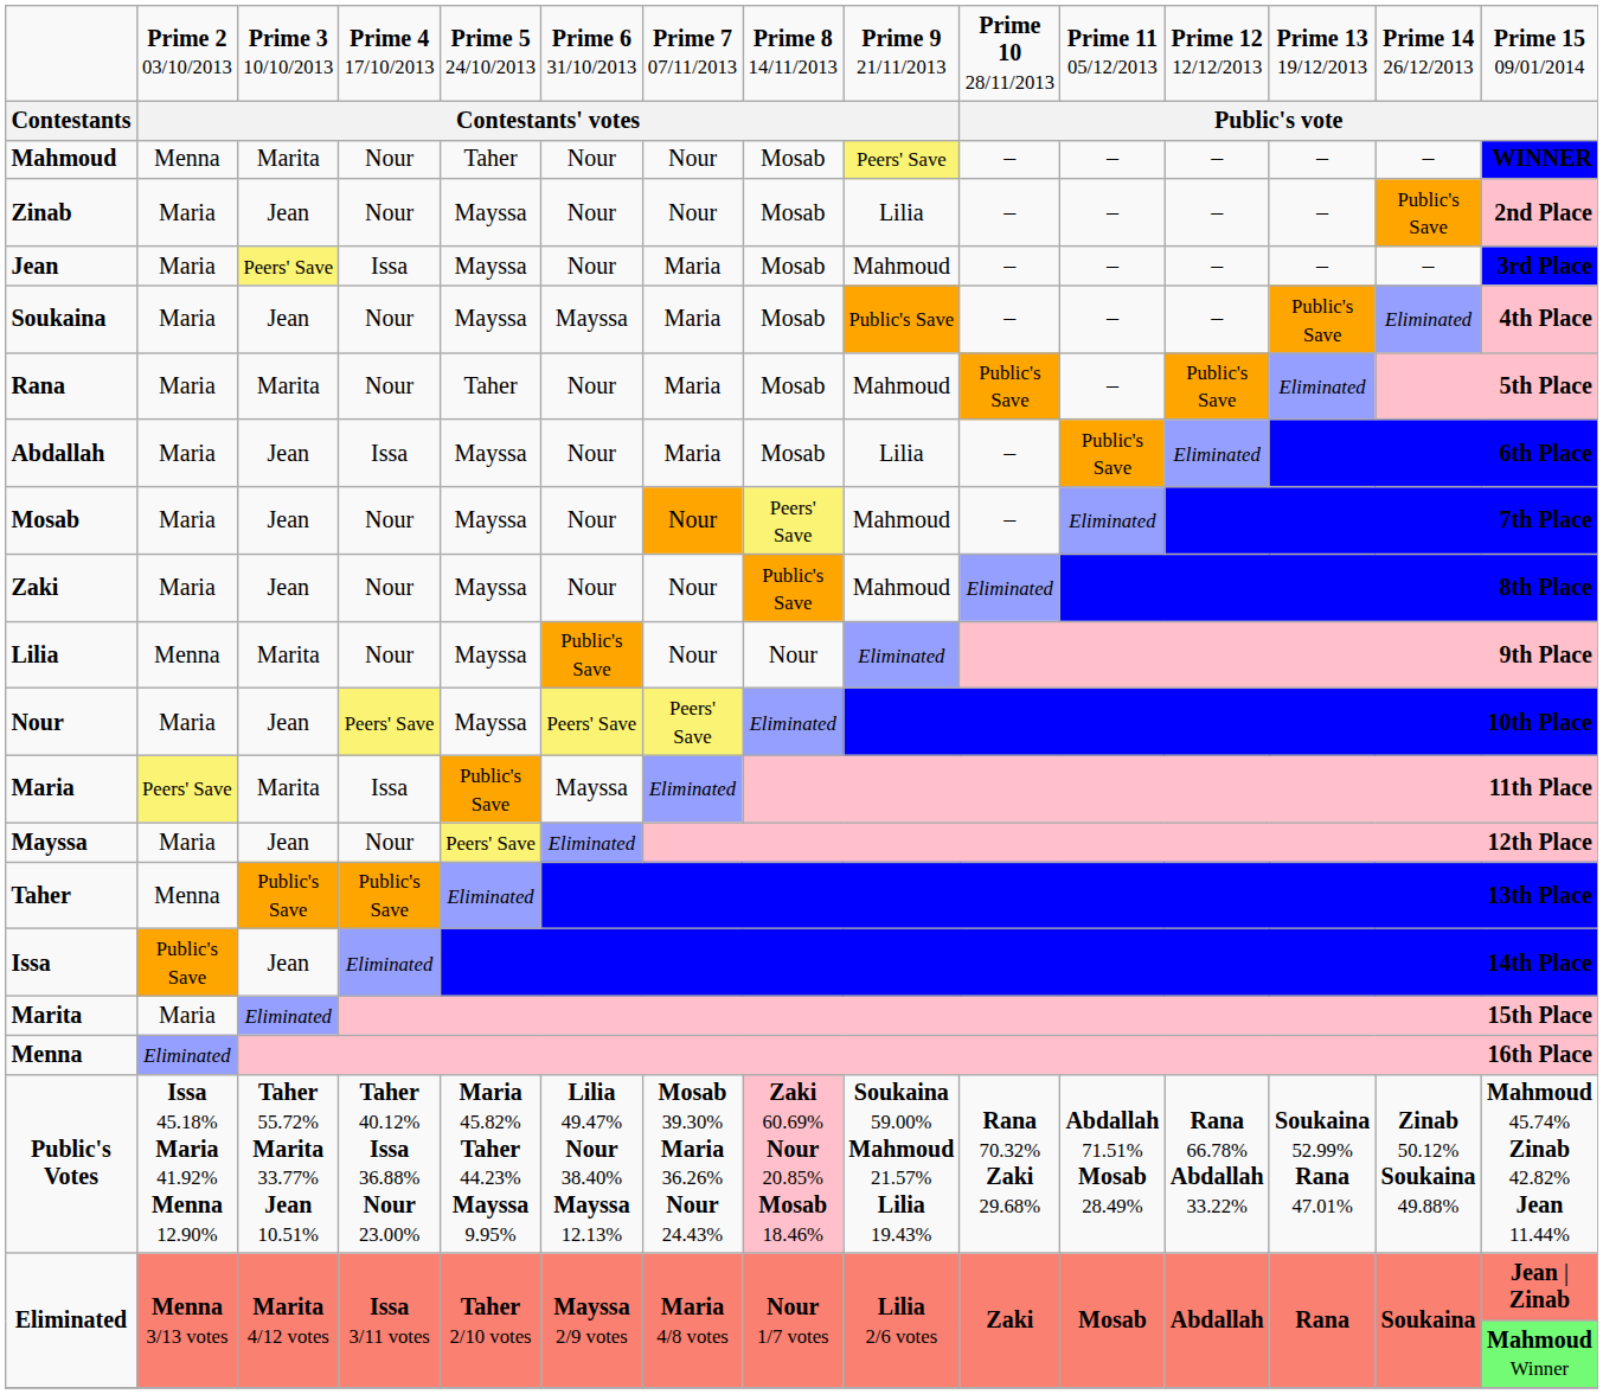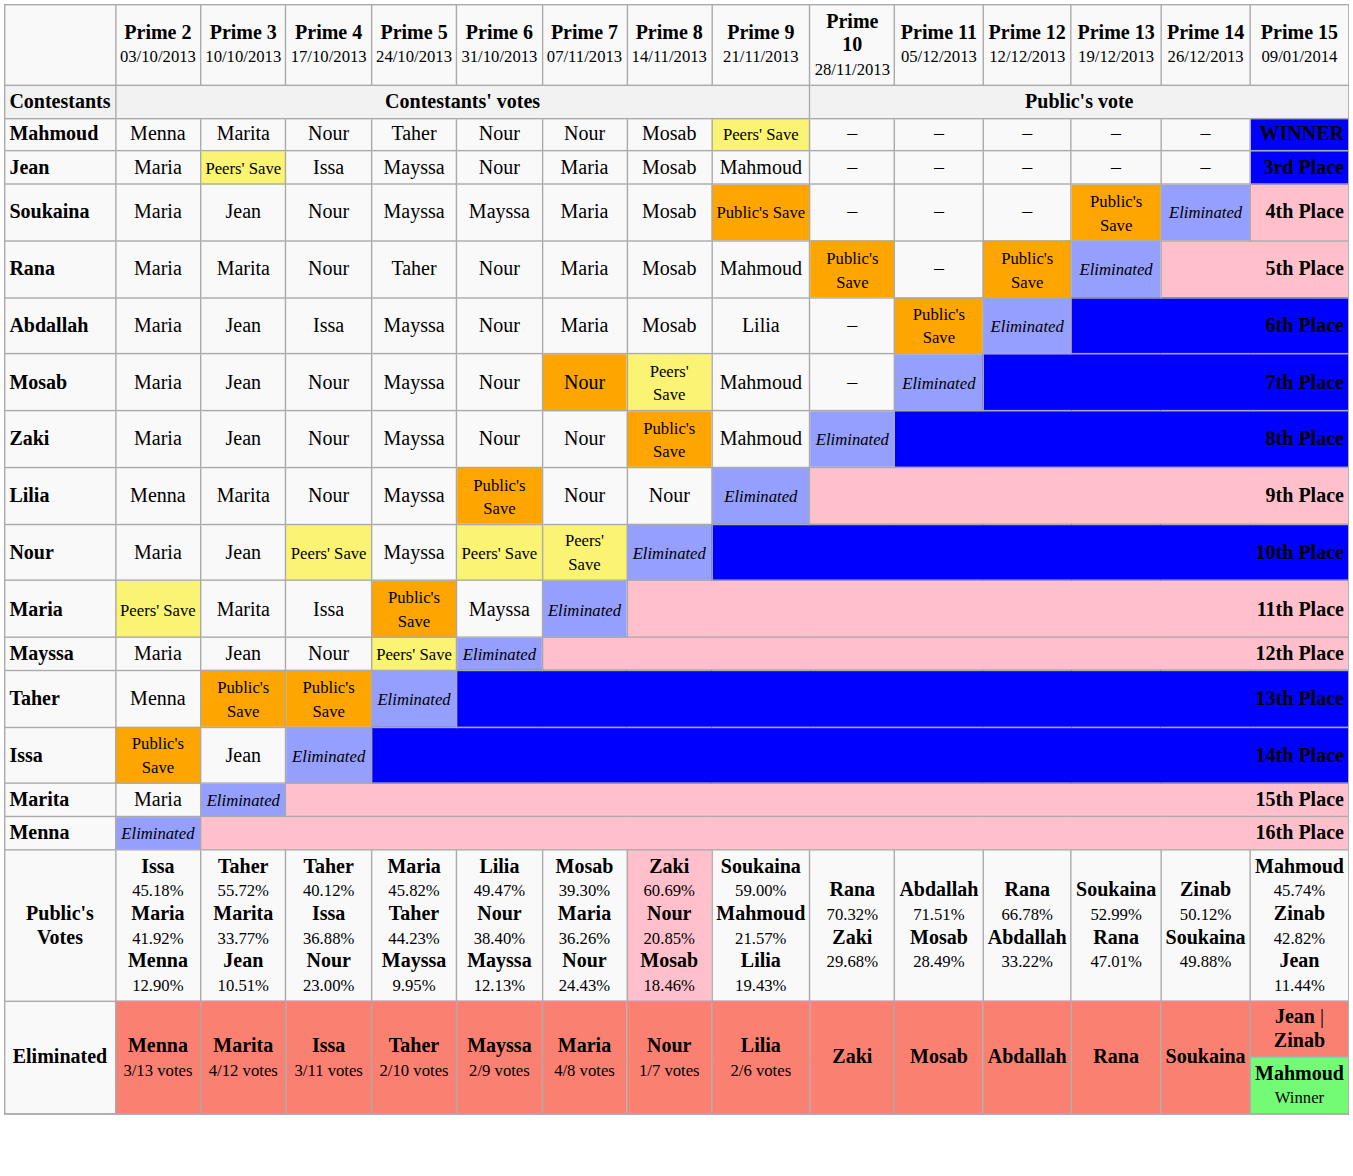 <table class="wikitable" style="font-size:90%; text-align:center; width: 96%; margin-left: auto;table-layout:auto; margin-right: auto;">
 <tr>
 <td></td>
 <td align="center"><strong>Prime 2</strong> <br><small>03/10/2013</small></td>
 <td align="center"><strong>Prime 3</strong> <br><small>10/10/2013</small></td>
 <td align="center"><strong>Prime 4</strong> <br><small>17/10/2013</small></td>
 <td align="center"><strong>Prime 5</strong> <br><small>24/10/2013</small></td>
 <td align="center"><strong>Prime 6</strong> <br><small>31/10/2013</small></td>
 <td align="center"><strong>Prime 7</strong> <br><small>07/11/2013</small></td>
 <td align="center"><strong>Prime 8</strong> <br><small>14/11/2013</small></td>
 <td align="center"><strong>Prime 9</strong> <br><small>21/11/2013</small></td>
 <td align="center"><strong>Prime 10</strong> <br><small>28/11/2013</small></td>
 <td align="center"><strong>Prime 11</strong> <br><small>05/12/2013</small></td>
 <td align="center"><strong>Prime 12</strong> <br><small>12/12/2013</small></td>
 <td align="center"><strong>Prime 13</strong> <br><small>19/12/2013</small></td>
 <td align="center"><strong>Prime 14</strong> <br><small>26/12/2013</small></td>
 <td align="center"><strong>Prime 15</strong> <br><small>09/01/2014</small></td>
 </tr>
 <tr>
 <th style="width: 8%;">Contestants</th>
 <th colspan="8" align="center">Contestants' votes</th>
 <th colspan="6" align="center">Public's vote</th>
 </tr>
 <tr>
 <td style="text-align:left;"><strong>Mahmoud</strong></td>
 <td>Menna</td>
 <td>Marita</td>
 <td>Nour</td>
 <td>Taher</td>
 <td>Nour</td>
 <td>Nour</td>
 <td>Mosab</td>
 <td style="background:#FBF373"><small> Peers' Save</small></td>
 <td>–</td>
 <td>–</td>
 <td>–</td>
 <td>–</td>
 <td>–</td>
 <td bgcolor="blue" colspan="1" style="text-align:right;"><strong>WINNER</strong></td>
-</tr>
-<tr>
-<td style="text-align:left;"><strong>Zinab</strong></td>
-<td>Maria</td>
-<td>Jean</td>
-<td>Nour</td>
-<td>Mayssa</td>
-<td>Nour</td>
-<td>Nour</td>
-<td>Mosab</td>
-<td>Lilia</td>
-<td>–</td>
-<td>–</td>
-<td>–</td>
-<td>–</td>
-<td style="background:orange"><small> Public's Save</small></td>
-<td bgcolor="pink" colspan="1" style="text-align:right;"><strong>2nd Place</strong></td>
 </tr>
 <tr>
 <td style="text-align:left;"> <strong>Jean</strong></td>
 <td>Maria</td>
 <td style="background:#FBF373"><small> Peers' Save</small></td>
 <td>Issa</td>
 <td>Mayssa</td>
 <td>Nour</td>
 <td>Maria</td>
 <td>Mosab</td>
 <td>Mahmoud</td>
 <td>–</td>
 <td>–</td>
 <td>–</td>
 <td>–</td>
 <td>–</td>
 <td bgcolor="blue" colspan="1" style="text-align:right;"><strong>3rd Place</strong></td>
 </tr>
 <tr>
 <td style="text-align:left;"><strong>Soukaina</strong></td>
 <td>Maria</td>
 <td>Jean</td>
 <td>Nour</td>
 <td>Mayssa</td>
 <td>Mayssa</td>
 <td>Maria</td>
 <td>Mosab</td>
 <td style="background:orange"><small> Public's Save</small></td>
 <td>–</td>
 <td>–</td>
 <td>–</td>
 <td style="background:orange"><small> Public's Save</small></td>
 <td style="background:#959FFD"><small><em>Eliminated</em></small></td>
 <td bgcolor="pink" colspan="1" style="text-align:right;"><strong>4th Place</strong></td>
 </tr>
 <tr>
 <td style="text-align:left;"><strong>Rana</strong></td>
 <td>Maria</td>
 <td>Marita</td>
 <td>Nour</td>
 <td>Taher</td>
 <td>Nour</td>
 <td>Maria</td>
 <td>Mosab</td>
 <td>Mahmoud</td>
 <td style="background:orange"><small> Public's Save</small></td>
 <td>–</td>
 <td style="background:orange"><small> Public's Save</small></td>
 <td style="background:#959FFD"><small><em>Eliminated</em></small></td>
 <td bgcolor="pink" colspan="2" style="text-align:right;"><strong>5th Place</strong></td>
 </tr>
 <tr>
 <td style="text-align:left;"><strong>Abdallah</strong></td>
 <td>Maria</td>
 <td>Jean</td>
 <td>Issa</td>
 <td>Mayssa</td>
 <td>Nour</td>
 <td>Maria</td>
 <td>Mosab</td>
 <td>Lilia</td>
 <td>–</td>
 <td style="background:orange"><small> Public's Save</small></td>
 <td style="background:#959FFD"><small><em>Eliminated</em></small></td>
 <td bgcolor="blue" colspan="3" style="text-align:right;"><strong>6th Place</strong></td>
 </tr>
 <tr>
 <td style="text-align:left;"><strong>Mosab</strong></td>
 <td>Maria</td>
 <td>Jean</td>
 <td>Nour</td>
 <td>Mayssa</td>
 <td>Nour</td>
 <td style="background: orange">Nour</td>
 <td style="background:#FBF373"><small> Peers' Save</small></td>
 <td>Mahmoud</td>
 <td>–</td>
 <td style="background:#959FFD"><small><em>Eliminated</em></small></td>
 <td bgcolor="blue" colspan="4" style="text-align:right;"><strong>7th Place</strong></td>
 </tr>
 <tr>
 <td style="text-align:left;"><strong>Zaki</strong></td>
 <td>Maria</td>
 <td>Jean</td>
 <td>Nour</td>
 <td>Mayssa</td>
 <td>Nour</td>
 <td>Nour</td>
 <td style="background:orange"><small> Public's Save</small></td>
 <td>Mahmoud</td>
 <td style="background:#959FFD"><small><em>Eliminated</em></small></td>
 <td bgcolor="blue" colspan="5" style="text-align:right;"><strong>8th Place</strong></td>
 </tr>
 <tr>
 <td style="text-align:left;"><strong>Lilia</strong></td>
 <td>Menna</td>
 <td>Marita</td>
 <td>Nour</td>
 <td>Mayssa</td>
 <td style="background:orange"><small> Public's Save</small></td>
 <td>Nour</td>
 <td>Nour</td>
 <td style="background:#959FFD"><small><em>Eliminated</em></small></td>
 <td bgcolor="pink" colspan="6" style="text-align:right;"><strong>9th Place</strong></td>
 </tr>
 <tr>
 <td style="text-align:left;"><strong>Nour</strong></td>
 <td>Maria</td>
 <td>Jean</td>
 <td style="background:#FBF373"><small> Peers' Save</small></td>
 <td>Mayssa</td>
 <td style="background:#FBF373"><small> Peers' Save</small></td>
 <td style="background:#FBF373"><small> Peers' Save</small></td>
 <td style="background:#959FFD"><small><em>Eliminated</em></small></td>
 <td bgcolor="blue" colspan="7" style="text-align:right;"><strong>10th Place</strong></td>
 </tr>
 <tr>
 <td style="text-align:left;"><strong>Maria</strong></td>
 <td style="background:#FBF373"><small> Peers' Save</small></td>
 <td>Marita</td>
 <td>Issa</td>
 <td style="background:orange"><small> Public's Save</small></td>
 <td>Mayssa</td>
 <td style="background:#959FFD"><small><em>Eliminated</em></small></td>
 <td bgcolor="pink" colspan="8" style="text-align:right;"><strong>11th Place</strong></td>
 </tr>
 <tr>
 <td style="text-align:left;"><strong>Mayssa</strong></td>
 <td>Maria</td>
 <td>Jean</td>
 <td>Nour</td>
 <td style="background:#FBF373"><small> Peers' Save</small></td>
 <td style="background:#959FFD"><small><em>Eliminated</em></small></td>
 <td bgcolor="pink" colspan="9" style="text-align:right;"><strong>12th Place</strong></td>
 </tr>
 <tr>
 <td style="text-align:left;"><strong>Taher</strong></td>
 <td>Menna</td>
 <td style="background:orange"><small> Public's Save</small></td>
 <td style="background:orange"><small> Public's Save</small></td>
 <td style="background:#959FFD"><small><em>Eliminated</em></small></td>
 <td bgcolor="blue" colspan="10" style="text-align:right;"><strong>13th Place</strong></td>
 </tr>
 <tr>
 <td style="text-align:left;"><strong>Issa</strong></td>
 <td style="background:orange"><small> Public's Save</small></td>
 <td>Jean</td>
 <td style="background:#959FFD"><small><em>Eliminated</em></small></td>
 <td bgcolor="blue" colspan="11" style="text-align:right;"><strong>14th Place</strong></td>
 </tr>
 <tr>
 <td style="text-align:left;"><strong>Marita</strong></td>
 <td>Maria</td>
 <td style="background:#959FFD"><small><em>Eliminated</em></small></td>
 <td bgcolor="pink" colspan="12" style="text-align:right;"><strong>15th Place</strong></td>
 </tr>
 <tr>
 <td style="text-align:left;"><strong>Menna</strong></td>
 <td style="background:#959FFD"><small><em>Eliminated</em></small></td>
 <td bgcolor="pink" colspan="13" style="text-align:right;"><strong>16th Place</strong></td>
 </tr>
 <tr>
 <td><strong>Public's Votes</strong></td>
 <td><strong>Issa</strong> <br> <small>45.18%</small> <br> <strong>Maria</strong> <br> <small>41.92%</small> <br> <strong>Menna</strong> <br> <small>12.90%</small></td>
 <td><strong>Taher</strong> <br> <small>55.72%</small> <br> <strong>Marita</strong> <br> <small>33.77%</small> <br> <strong>Jean</strong> <br> <small>10.51%</small></td>
 <td><strong>Taher</strong> <br> <small>40.12%</small> <br> <strong>Issa</strong> <br> <small>36.88%</small> <br> <strong>Nour</strong> <br> <small>23.00%</small></td>
 <td><strong>Maria</strong> <br> <small>45.82%</small> <br> <strong>Taher</strong> <br> <small>44.23%</small> <br> <strong>Mayssa</strong> <br> <small>9.95%</small></td>
 <td><strong>Lilia</strong> <br> <small>49.47%</small> <br> <strong>Nour</strong> <br> <small>38.40%</small> <br> <strong>Mayssa</strong> <br> <small>12.13%</small></td>
 <td><strong>Mosab</strong> <br> <small>39.30%</small> <br> <strong>Maria</strong> <br> <small>36.26%</small> <br> <strong>Nour</strong> <br> <small>24.43%</small></td>
 <td style="background: pink;"><strong>Zaki</strong> <br> <small>60.69%</small> <br> <strong>Nour</strong> <br> <small>20.85%</small> <br> <strong>Mosab</strong> <br> <small>18.46%</small></td>
 <td><strong>Soukaina</strong><br> <small>59.00%</small> <br> <strong>Mahmoud</strong> <br> <small>21.57%</small> <br> <strong>Lilia</strong> <br> <small>19.43%</small></td>
 <td><strong>Rana</strong><br> <small>70.32%</small> <br> <strong>Zaki</strong> <br> <small>29.68%</small></td>
 <td><strong>Abdallah</strong><br> <small>71.51%</small> <br> <strong>Mosab</strong> <br> <small>28.49%</small></td>
 <td><strong>Rana</strong><br> <small>66.78%</small> <br> <strong>Abdallah</strong> <br> <small>33.22%</small></td>
 <td><strong>Soukaina</strong><br> <small>52.99%</small> <br> <strong>Rana</strong> <br> <small>47.01%</small></td>
 <td><strong>Zinab</strong><br> <small>50.12%</small> <br> <strong>Soukaina</strong> <br> <small>49.88%</small></td>
 <td><strong>Mahmoud</strong> <br> <small>45.74%</small> <br> <strong>Zinab</strong> <br> <small>42.82%</small> <br> <strong>Jean</strong> <br> <small>11.44%</small></td>
 </tr>
 <tr>
 <td rowspan="2"><strong>Eliminated</strong></td>
 <td rowspan="2" style="background:salmon"><strong>Menna</strong><br><small>3/13 votes</small></td>
 <td rowspan="2" style="background:salmon"><strong>Marita</strong> <br><small>4/12 votes</small></td>
 <td rowspan="2" style="background:salmon"><strong>Issa</strong> <br><small>3/11 votes</small></td>
 <td rowspan="2" style="background:salmon"><strong>Taher</strong> <br><small>2/10 votes</small></td>
 <td rowspan="2" style="background:salmon"><strong>Mayssa</strong> <br><small>2/9 votes</small></td>
 <td rowspan="2" style="background:salmon"><strong>Maria</strong> <br><small>4/8 votes</small></td>
 <td rowspan="2" style="background:salmon"><strong>Nour</strong> <br><small>1/7 votes</small></td>
 <td rowspan="2" style="background:salmon"><strong>Lilia</strong> <br><small>2/6 votes</small></td>
 <td rowspan="2" style="background:salmon"><strong>Zaki</strong><br></td>
 <td rowspan="2" style="background:salmon"><strong>Mosab</strong><br></td>
 <td rowspan="2" style="background:salmon"><strong>Abdallah</strong><br></td>
 <td rowspan="2" style="background:salmon"><strong>Rana</strong><br></td>
 <td rowspan="2" style="background:salmon"><strong>Soukaina</strong><br></td>
 <td style="background:salmon"><strong>Jean</strong> | <strong>Zinab</strong> <br></td>
 </tr>
 <tr>
 <td style="background:#73FB76" colspan="1"><strong>Mahmoud</strong> <br><small>Winner</small></td>
 </tr>
 <tr>
 </tr>
 </table>
